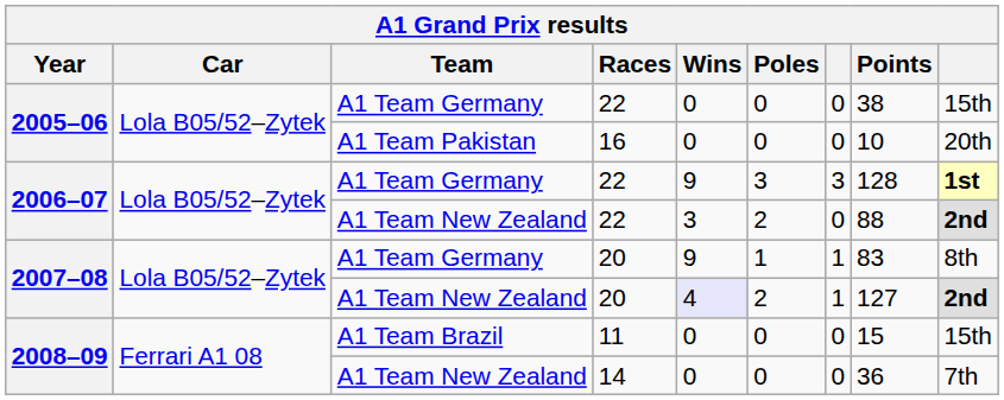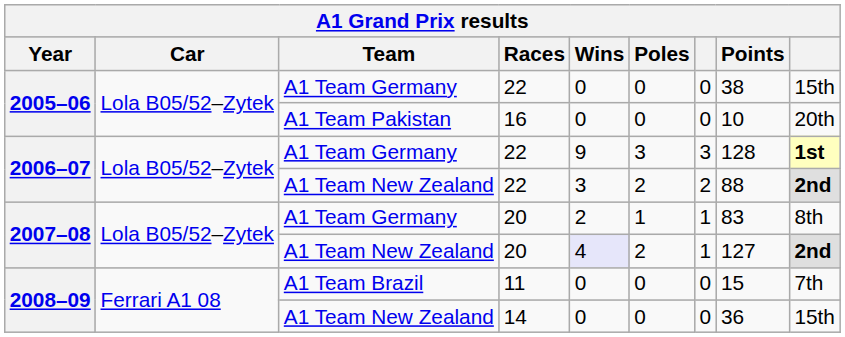 <table class="wikitable" style="font-size:85%">
 <tr>
 <th colspan=9><a href='#'>A1 Grand Prix</a> results</th>
 </tr>
 <tr>
 <th>Year</th>
 <th>Car</th>
 <th>Team</th>
 <th>Races</th>
 <th>Wins</th>
 <th>Poles</th>
 <th></th>
 <th>Points</th>
 <th></th>
 </tr>
 <tr>
 <th rowspan=2><a href='#'>2005–06</a></th>
 <td rowspan=2><a href='#'>Lola B05/52</a>–<a href='#'>Zytek</a></td>
 <td> <a href='#'>A1 Team Germany</a></td>
 <td>22</td>
 <td>0</td>
 <td>0</td>
 <td>0</td>
 <td>38</td>
 <td>15th</td>
 </tr>
 <tr>
 <td> <a href='#'>A1 Team Pakistan</a></td>
 <td>16</td>
 <td>0</td>
 <td>0</td>
 <td>0</td>
 <td>10</td>
 <td>20th</td>
 </tr>
 <tr>
 <th rowspan=2><a href='#'>2006–07</a></th>
 <td rowspan=2><a href='#'>Lola B05/52</a>–<a href='#'>Zytek</a></td>
 <td> <a href='#'>A1 Team Germany</a></td>
 <td>22</td>
 <td>9</td>
 <td>3</td>
 <td>3</td>
 <td>128</td>
 <td style="background:#FFFFBF;"><strong>1st</strong></td>
 </tr>
 <tr>
 <td> <a href='#'>A1 Team New Zealand</a></td>
 <td>22</td>
 <td>3</td>
 <td>2</td>
-<td>0</td>
+<td>2</td>
 <td>88</td>
 <td style="background:#DFDFDF;"><strong>2nd</strong></td>
 </tr>
 <tr>
 <th rowspan=2><a href='#'>2007–08</a></th>
 <td rowspan=2><a href='#'>Lola B05/52</a>–<a href='#'>Zytek</a></td>
 <td> <a href='#'>A1 Team Germany</a></td>
 <td>20</td>
-<td>9</td>
+<td>2</td>
 <td>1</td>
 <td>1</td>
 <td>83</td>
 <td>8th</td>
 </tr>
 <tr>
 <td> <a href='#'>A1 Team New Zealand</a></td>
 <td>20</td>
 <td style="background: lavender;">4</td>
 <td>2</td>
 <td>1</td>
 <td>127</td>
 <td style="background:#DFDFDF;"><strong>2nd</strong></td>
 </tr>
 <tr>
 <th rowspan=2><a href='#'>2008–09</a></th>
 <td rowspan=2><a href='#'>Ferrari A1 08</a></td>
 <td> <a href='#'>A1 Team Brazil</a></td>
 <td>11</td>
 <td>0</td>
 <td>0</td>
 <td>0</td>
 <td>15</td>
-<td>15th</td>
+<td>7th</td>
 </tr>
 <tr>
 <td> <a href='#'>A1 Team New Zealand</a></td>
 <td>14</td>
 <td>0</td>
 <td>0</td>
 <td>0</td>
 <td>36</td>
-<td>7th</td>
+<td>15th</td>
 </tr>
 </table>
